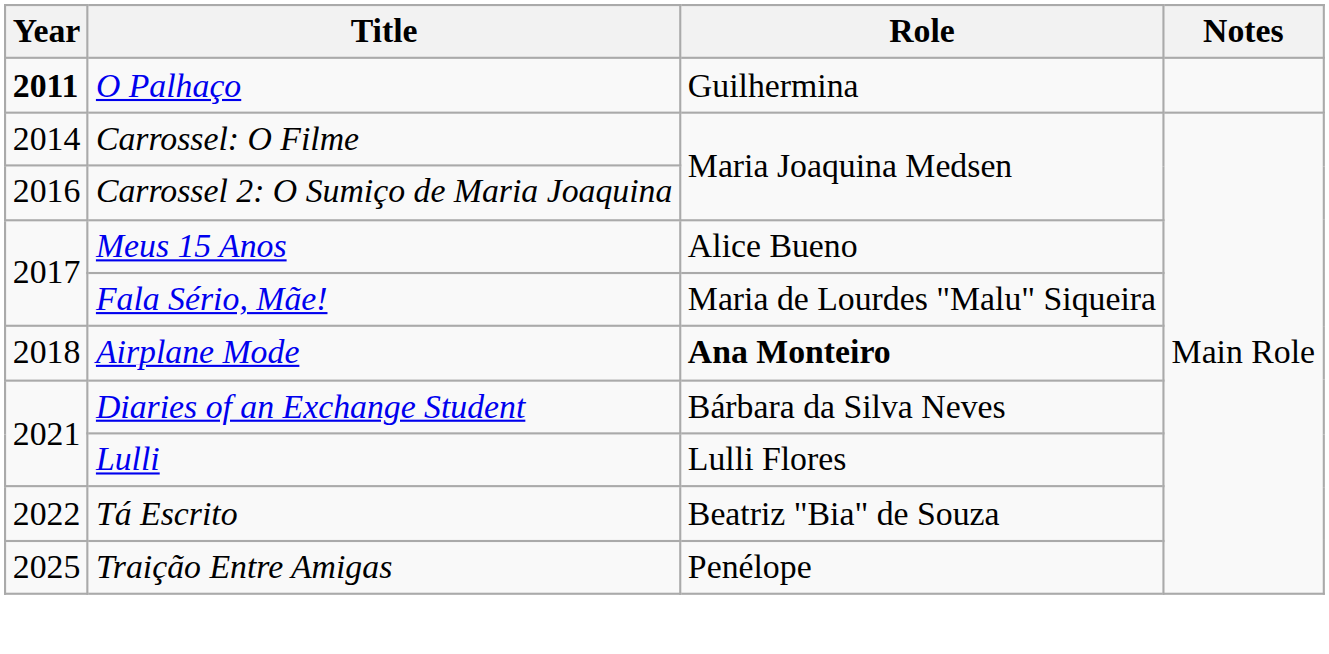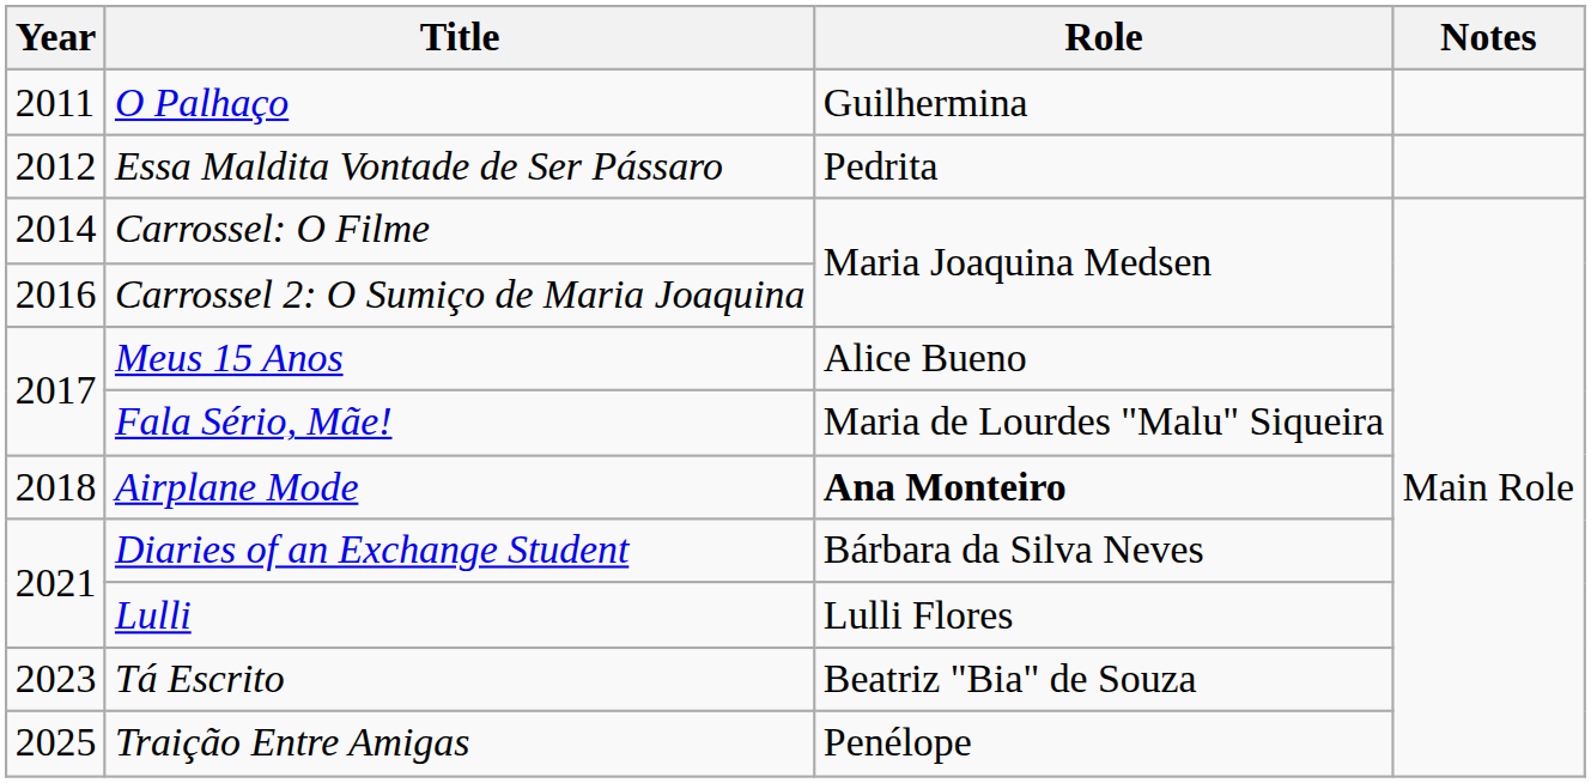 <table class="wikitable">
 <tr>
 <th>Year</th>
 <th>Title</th>
 <th>Role</th>
 <th class="unsortable">Notes</th>
 </tr>
 <tr>
-<td><strong>2011</strong></td>
+<td>2011</td>
 <td><em><a href='#'>O Palhaço</a></em></td>
 <td>Guilhermina</td>
+<td></td>
+</tr>
+<tr>
+<td>2012</td>
+<td><em>Essa Maldita Vontade de Ser Pássaro</em></td>
+<td>Pedrita</td>
 <td></td>
 </tr>
 <tr>
 <td>2014</td>
 <td><em>Carrossel: O Filme</em></td>
 <td rowspan="2">Maria Joaquina Medsen</td>
 <td rowspan="9">Main Role</td>
 </tr>
 <tr>
 <td>2016</td>
 <td><em>Carrossel 2: O Sumiço de Maria Joaquina</em></td>
 </tr>
 <tr>
 <td rowspan="2">2017</td>
 <td><em><a href='#'>Meus 15 Anos</a></em></td>
 <td>Alice Bueno</td>
 </tr>
 <tr>
 <td><em><a href='#'>Fala Sério, Mãe!</a></em></td>
 <td>Maria de Lourdes "Malu" Siqueira</td>
 </tr>
 <tr>
 <td>2018</td>
 <td><em><a href='#'>Airplane Mode</a></em></td>
 <td><strong>Ana Monteiro</strong></td>
 </tr>
 <tr>
 <td rowspan="2">2021</td>
 <td><em><a href='#'>Diaries of an Exchange Student</a></em></td>
 <td>Bárbara da Silva Neves</td>
 </tr>
 <tr>
 <td><em><a href='#'>Lulli</a></em></td>
 <td>Lulli Flores</td>
 </tr>
 <tr>
-<td>2022</td>
+<td>2023</td>
 <td><em>Tá Escrito</em></td>
 <td>Beatriz "Bia" de Souza</td>
 </tr>
 <tr>
 <td>2025</td>
 <td><em>Traição Entre Amigas</em></td>
 <td>Penélope</td>
 </tr>
 </table>
